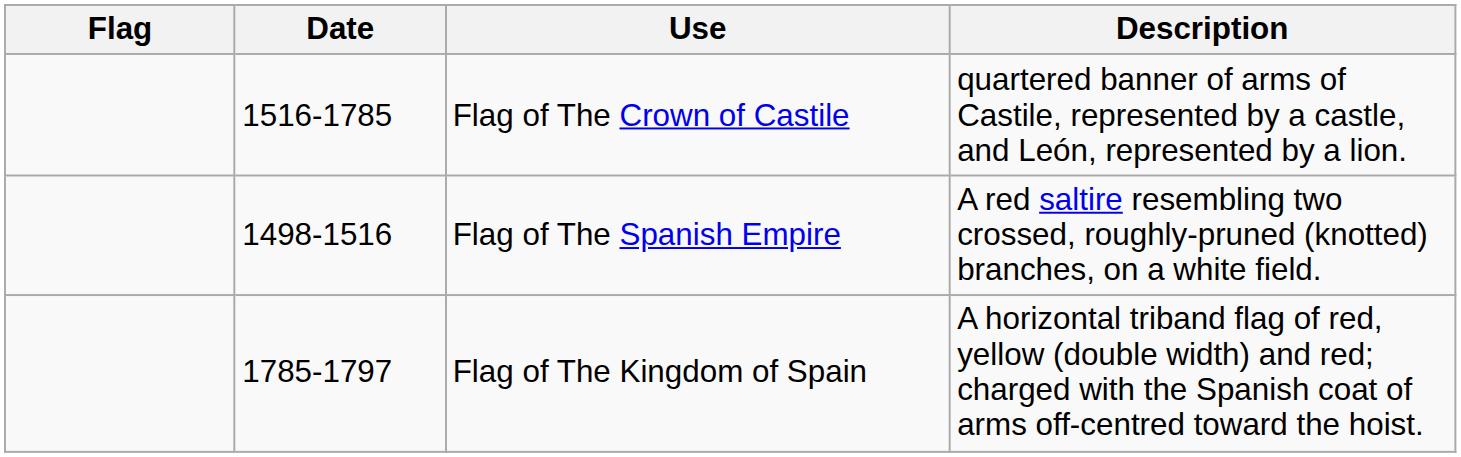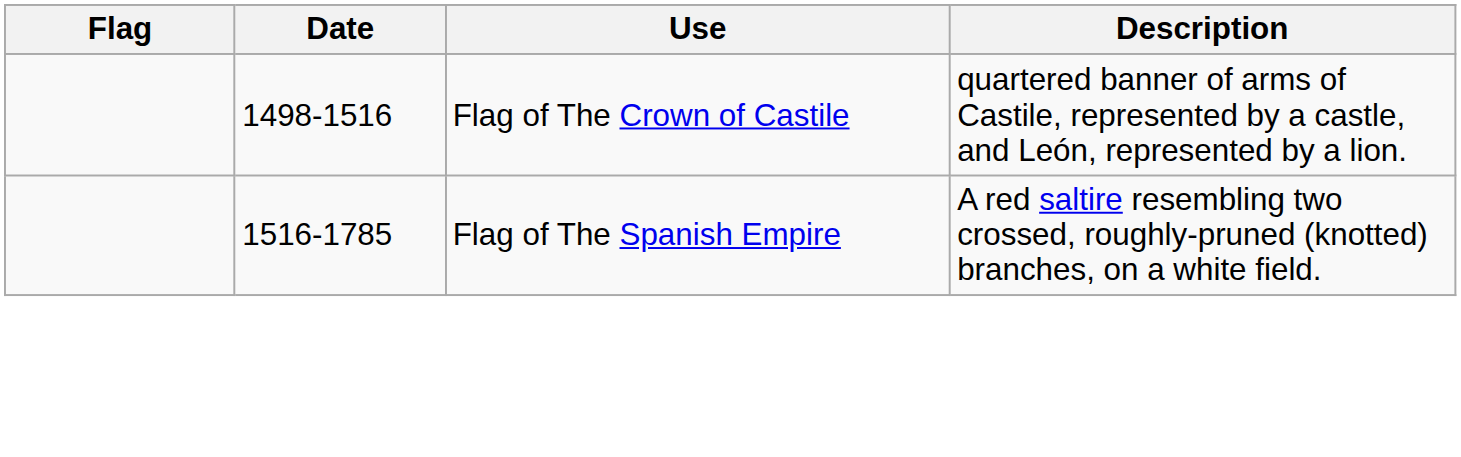 <table class="wikitable">
 <tr>
 <th style="width:110px;">Flag</th>
 <th style="width:100px;">Date</th>
 <th style="width:250px;">Use</th>
 <th style="width:250px;">Description</th>
 </tr>
 <tr>
 <td></td>
-<td>1516-1785</td>
+<td>1498-1516</td>
 <td>Flag of The <a href='#'>Crown of Castile</a></td>
 <td>quartered banner of arms of Castile, represented by a castle, and León, represented by a lion.</td>
 </tr>
 <tr>
 <td></td>
-<td>1498-1516</td>
+<td>1516-1785</td>
 <td>Flag of The <a href='#'>Spanish Empire</a></td>
 <td>A red <a href='#'>saltire</a> resembling two crossed, roughly-pruned (knotted) branches, on a white field.</td>
 </tr>
-<tr>
-<td></td>
-<td>1785-1797</td>
-<td>Flag of The Kingdom of Spain</td>
-<td>A horizontal triband flag of red, yellow (double width) and red; charged with the Spanish coat of arms off-centred toward the hoist.</td>
-</tr>
 </table>
